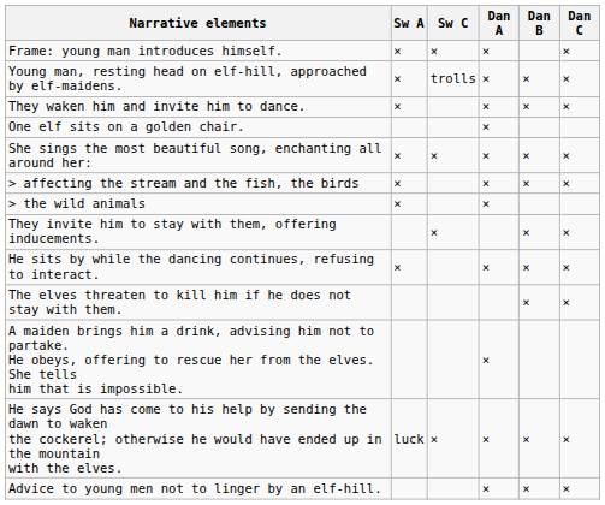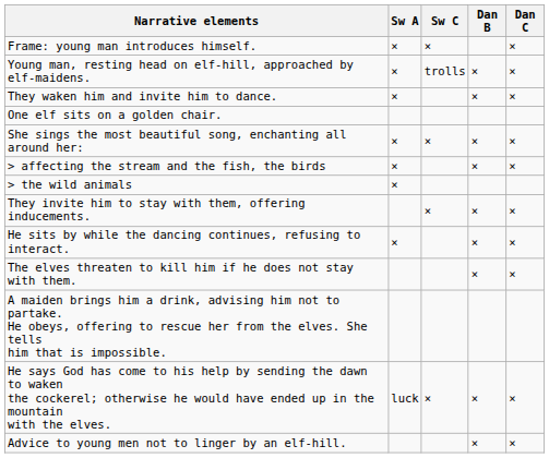 <table class="wikitable">
 <tr>
 <th>Narrative elements</th>
 <th>Sw A</th>
 <th>Sw C</th>
-<th>Dan A</th>
 <th>Dan B</th>
 <th>Dan C</th>
 </tr>
 <tr>
 <td>Frame: young man introduces himself.</td>
-<td>×</td>
 <td>×</td>
 <td>×</td>
 <td></td>
 <td>×</td>
 </tr>
 <tr>
 <td>Young man, resting head on elf-hill, approached by elf-maidens.</td>
 <td>×</td>
 <td>trolls</td>
 <td>×</td>
 <td>×</td>
-<td>×</td>
 </tr>
 <tr>
 <td>They waken him and invite him to dance.</td>
 <td>×</td>
 <td></td>
 <td>×</td>
 <td>×</td>
-<td>×</td>
 </tr>
 <tr>
 <td>One elf sits on a golden chair.</td>
 <td></td>
 <td></td>
-<td>×</td>
 <td></td>
 <td></td>
 </tr>
 <tr>
 <td>She sings the most beautiful song, enchanting all around her:</td>
-<td>×</td>
 <td>×</td>
 <td>×</td>
 <td>×</td>
 <td>×</td>
 </tr>
 <tr>
 <td>> affecting the stream and the fish, the birds</td>
 <td>×</td>
 <td></td>
 <td>×</td>
 <td>×</td>
-<td>×</td>
 </tr>
 <tr>
 <td>> the wild animals</td>
 <td>×</td>
 <td></td>
-<td>×</td>
 <td></td>
 <td></td>
 </tr>
 <tr>
 <td>They invite him to stay with them, offering inducements.</td>
 <td></td>
 <td>×</td>
-<td></td>
 <td>×</td>
 <td>×</td>
 </tr>
 <tr>
 <td>He sits by while the dancing continues, refusing to interact.</td>
 <td>×</td>
 <td></td>
 <td>×</td>
 <td>×</td>
-<td>×</td>
 </tr>
 <tr>
 <td>The elves threaten to kill him if he does not stay with them.</td>
-<td></td>
 <td></td>
 <td></td>
 <td>×</td>
 <td>×</td>
 </tr>
 <tr>
 <td>A maiden brings him a drink, advising him not to partake.<br>He obeys, offering to rescue her from the elves. She tells<br>him that is impossible.</td>
 <td></td>
 <td></td>
-<td>×</td>
 <td></td>
 <td></td>
 </tr>
 <tr>
 <td>He says God has come to his help by sending the dawn to waken<br>the cockerel; otherwise he would have ended up in the mountain<br>with the elves.</td>
 <td>luck</td>
-<td>×</td>
 <td>×</td>
 <td>×</td>
 <td>×</td>
 </tr>
 <tr>
 <td>Advice to young men not to linger by an elf-hill.</td>
 <td></td>
 <td></td>
 <td>×</td>
 <td>×</td>
-<td>×</td>
 </tr>
 </table>
